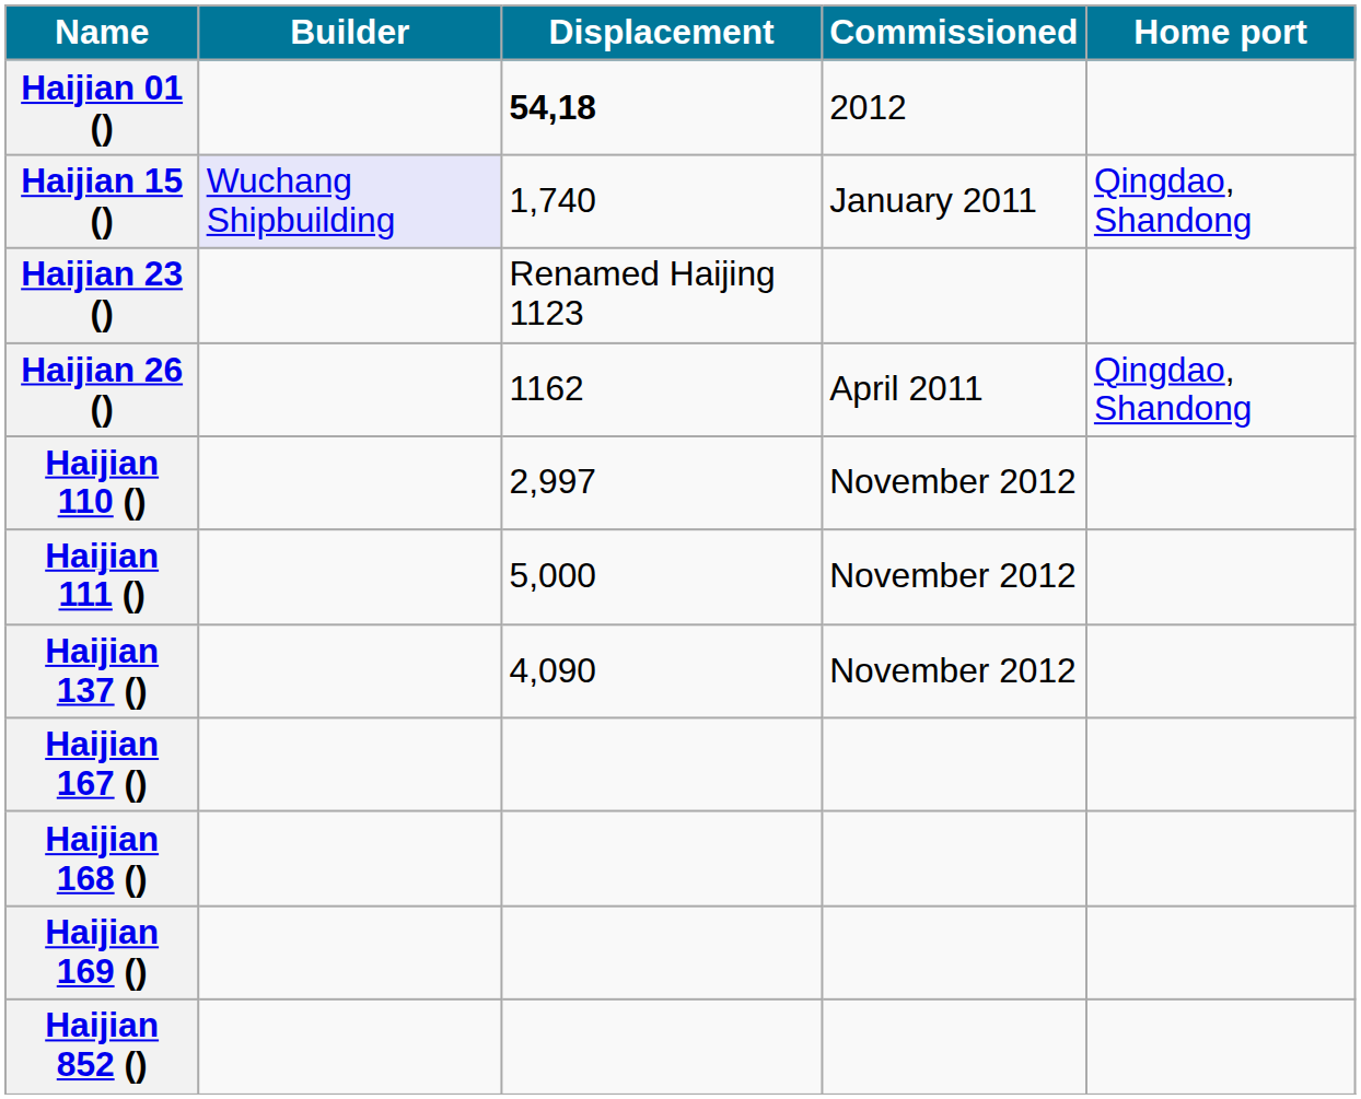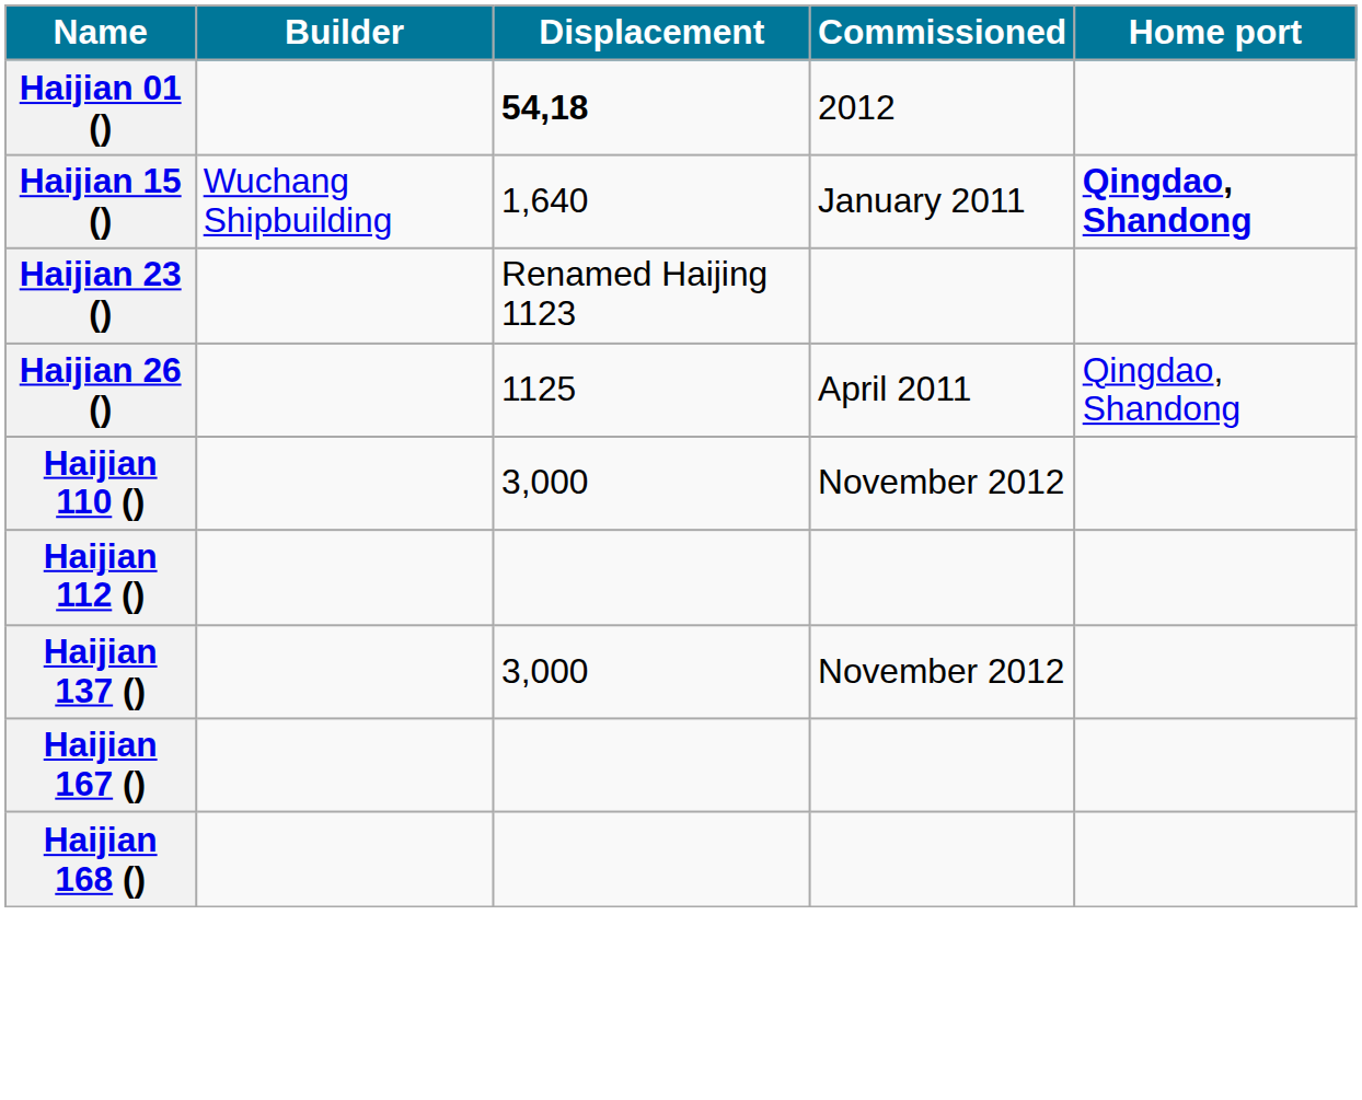 <table class="wikitable" style="margin:1em auto;">
 <tr>
 <th style="background:#079;color:#fff;">Name</th>
 <th style="background:#079;color:#fff;">Builder</th>
 <th style="background:#079;color:#fff;">Displacement</th>
 <th style="background:#079;color:#fff;">Commissioned</th>
 <th style="background:#079;color:#fff;">Home port</th>
 </tr>
 <tr>
 <th><a href='#'>Haijian 01</a> ()</th>
 <td></td>
 <td><strong>54,18</strong></td>
 <td>2012</td>
 <td></td>
 </tr>
 <tr>
 <th><a href='#'>Haijian 15</a> ()</th>
-<td style="background: lavender;"><a href='#'>Wuchang Shipbuilding</a></td>
-<td>1,740</td>
+<td><a href='#'>Wuchang Shipbuilding</a></td>
+<td>1,640</td>
 <td>January 2011</td>
-<td><a href='#'>Qingdao</a>, <a href='#'>Shandong</a></td>
+<td><strong><a href='#'>Qingdao</a>, <a href='#'>Shandong</a></strong></td>
 </tr>
 <tr>
 <th><a href='#'>Haijian 23</a> ()</th>
 <td></td>
 <td>Renamed Haijing 1123</td>
 <td></td>
 <td></td>
 </tr>
 <tr>
 <th><a href='#'>Haijian 26</a> ()</th>
 <td></td>
-<td>1162</td>
+<td>1125</td>
 <td>April 2011</td>
 <td><a href='#'>Qingdao</a>, <a href='#'>Shandong</a></td>
 </tr>
 <tr>
 <th><a href='#'>Haijian 110</a> ()</th>
 <td></td>
-<td>2,997</td>
+<td>3,000</td>
 <td>November 2012</td>
 <td></td>
 </tr>
 <tr>
-<th><a href='#'>Haijian 111</a> ()</th>
+<th><a href='#'>Haijian 112</a> ()</th>
 <td></td>
-<td>5,000</td>
-<td>November 2012</td>
+<td></td>
+<td></td>
 <td></td>
 </tr>
 <tr>
 <th><a href='#'>Haijian 137</a> ()</th>
 <td></td>
-<td>4,090</td>
+<td>3,000</td>
 <td>November 2012</td>
 <td></td>
 </tr>
 <tr>
 <th><a href='#'>Haijian 167</a> ()</th>
 <td></td>
 <td></td>
 <td></td>
 <td></td>
 </tr>
 <tr>
 <th><a href='#'>Haijian 168</a> ()</th>
 <td></td>
 <td></td>
 <td></td>
 <td></td>
 </tr>
 <tr>
-<th><a href='#'>Haijian 169</a> ()</th>
-<td></td>
-<td></td>
-<td></td>
-<td></td>
-</tr>
-<tr>
-<th><a href='#'>Haijian 852</a> ()</th>
-<td></td>
-<td></td>
-<td></td>
-<td></td>
-</tr>
-<tr>
 </tr>
 </table>
